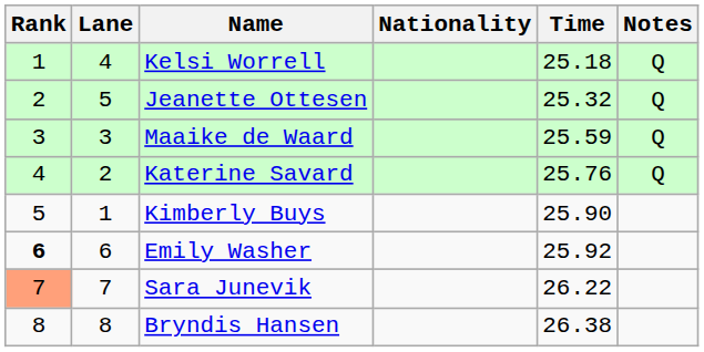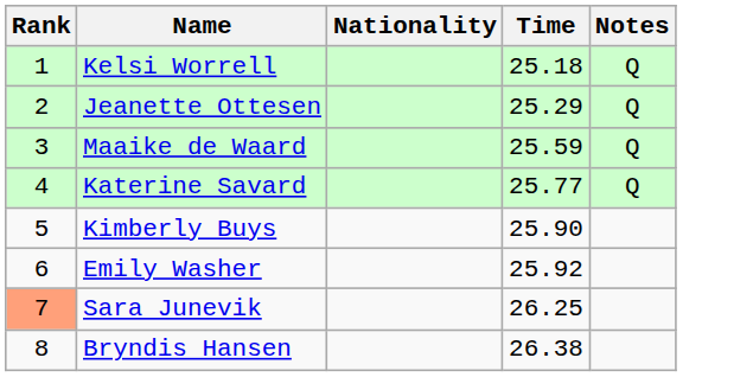 <table class="wikitable sortable" style="text-align:center">
 <tr>
 <th>Rank</th>
-<th>Lane</th>
 <th>Name</th>
 <th>Nationality</th>
 <th>Time</th>
 <th>Notes</th>
 </tr>
 <tr bgcolor=ccffcc>
 <td>1</td>
-<td>4</td>
 <td align=left><a href='#'>Kelsi Worrell</a></td>
 <td align=left></td>
 <td>25.18</td>
 <td>Q</td>
 </tr>
 <tr bgcolor=ccffcc>
 <td>2</td>
-<td>5</td>
 <td align=left><a href='#'>Jeanette Ottesen</a></td>
 <td align=left></td>
-<td>25.32</td>
+<td>25.29</td>
 <td>Q</td>
 </tr>
 <tr bgcolor=ccffcc>
-<td>3</td>
 <td>3</td>
 <td align=left><a href='#'>Maaike de Waard</a></td>
 <td align=left></td>
 <td>25.59</td>
 <td>Q</td>
 </tr>
 <tr bgcolor=ccffcc>
 <td>4</td>
-<td>2</td>
 <td align=left><a href='#'>Katerine Savard</a></td>
 <td align=left></td>
-<td>25.76</td>
+<td>25.77</td>
 <td>Q</td>
 </tr>
 <tr>
 <td>5</td>
-<td>1</td>
 <td align=left><a href='#'>Kimberly Buys</a></td>
 <td align=left></td>
 <td>25.90</td>
 <td></td>
 </tr>
 <tr>
-<td><strong>6</strong></td>
 <td>6</td>
 <td align=left><a href='#'>Emily Washer</a></td>
 <td align=left></td>
 <td>25.92</td>
 <td></td>
 </tr>
 <tr>
 <td style="background: lightsalmon;">7</td>
-<td>7</td>
 <td align=left><a href='#'>Sara Junevik</a></td>
 <td align=left></td>
-<td>26.22</td>
+<td>26.25</td>
 <td></td>
 </tr>
 <tr>
-<td>8</td>
 <td>8</td>
 <td align=left><a href='#'>Bryndis Hansen</a></td>
 <td align=left></td>
 <td>26.38</td>
 <td></td>
 </tr>
 </table>
